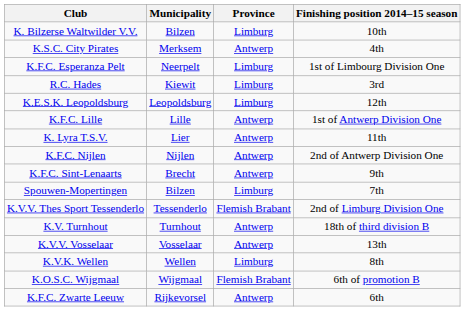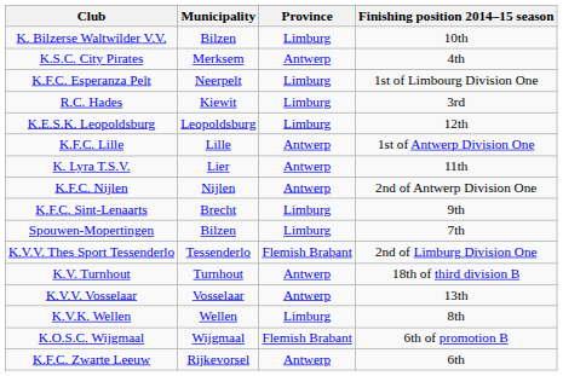 <table class="wikitable sortable" style="text-align:center;">
 <tr>
 <th>Club</th>
 <th>Municipality</th>
 <th>Province</th>
 <th>Finishing position 2014–15 season</th>
 </tr>
 <tr>
 <td><a href='#'>K. Bilzerse Waltwilder V.V.</a></td>
 <td><a href='#'>Bilzen</a></td>
 <td><a href='#'>Limburg</a></td>
 <td>10th</td>
 </tr>
 <tr>
 <td><a href='#'>K.S.C. City Pirates</a></td>
 <td><a href='#'>Merksem</a></td>
 <td><a href='#'>Antwerp</a></td>
 <td>4th</td>
 </tr>
 <tr>
 <td><a href='#'>K.F.C. Esperanza Pelt</a></td>
 <td><a href='#'>Neerpelt</a></td>
 <td><a href='#'>Limburg</a></td>
 <td>1st of Limbourg Division One</td>
 </tr>
 <tr>
 <td><a href='#'>R.C. Hades</a></td>
 <td><a href='#'>Kiewit</a></td>
 <td><a href='#'>Limburg</a></td>
 <td>3rd</td>
 </tr>
 <tr>
 <td><a href='#'>K.E.S.K. Leopoldsburg</a></td>
 <td><a href='#'>Leopoldsburg</a></td>
 <td><a href='#'>Limburg</a></td>
 <td>12th</td>
 </tr>
 <tr>
 <td><a href='#'>K.F.C. Lille</a></td>
 <td><a href='#'>Lille</a></td>
 <td><a href='#'>Antwerp</a></td>
 <td>1st of <a href='#'>Antwerp Division One</a></td>
 </tr>
 <tr>
 <td><a href='#'>K. Lyra T.S.V.</a></td>
 <td><a href='#'>Lier</a></td>
 <td><a href='#'>Antwerp</a></td>
 <td>11th</td>
 </tr>
 <tr>
 <td><a href='#'>K.F.C. Nijlen</a></td>
 <td><a href='#'>Nijlen</a></td>
 <td><a href='#'>Antwerp</a></td>
 <td>2nd of Antwerp Division One</td>
 </tr>
 <tr>
 <td><a href='#'>K.F.C. Sint-Lenaarts</a></td>
 <td><a href='#'>Brecht</a></td>
-<td><a href='#'>Antwerp</a></td>
+<td><a href='#'>Limburg</a></td>
 <td>9th</td>
 </tr>
 <tr>
 <td><a href='#'>Spouwen-Mopertingen</a></td>
 <td><a href='#'>Bilzen</a></td>
 <td><a href='#'>Limburg</a></td>
 <td>7th</td>
 </tr>
 <tr>
 <td><a href='#'>K.V.V. Thes Sport Tessenderlo</a></td>
 <td><a href='#'>Tessenderlo</a></td>
 <td><a href='#'>Flemish Brabant</a></td>
 <td>2nd of <a href='#'>Limburg Division One</a></td>
 </tr>
 <tr>
 <td><a href='#'>K.V. Turnhout</a></td>
 <td><a href='#'>Turnhout</a></td>
 <td><a href='#'>Antwerp</a></td>
 <td>18th of <a href='#'>third division B</a></td>
 </tr>
 <tr>
 <td><a href='#'>K.V.V. Vosselaar</a></td>
 <td><a href='#'>Vosselaar</a></td>
 <td><a href='#'>Antwerp</a></td>
 <td>13th</td>
 </tr>
 <tr>
 <td><a href='#'>K.V.K. Wellen</a></td>
 <td><a href='#'>Wellen</a></td>
 <td><a href='#'>Limburg</a></td>
 <td>8th</td>
 </tr>
 <tr>
 <td><a href='#'>K.O.S.C. Wijgmaal</a></td>
 <td><a href='#'>Wijgmaal</a></td>
 <td><a href='#'>Flemish Brabant</a></td>
 <td>6th of <a href='#'>promotion B</a></td>
 </tr>
 <tr>
 <td><a href='#'>K.F.C. Zwarte Leeuw</a></td>
 <td><a href='#'>Rijkevorsel</a></td>
 <td><a href='#'>Antwerp</a></td>
 <td>6th</td>
 </tr>
 </table>
